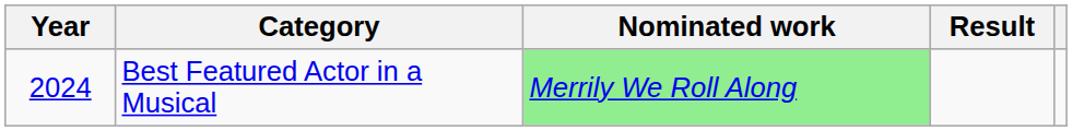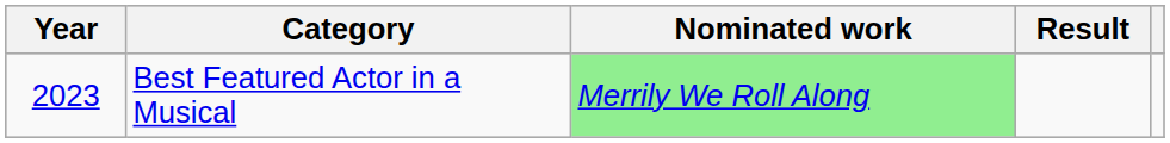 <table class=wikitable>
 <tr>
 <th scope="col" style="width:5em;">Year</th>
 <th scope="col" style="width:26em;">Category</th>
 <th scope="col" style="width:25em;">Nominated work</th>
 <th scope="col" style="width:5em;">Result</th>
 <th scope="col"></th>
 </tr>
 <tr>
-<td style="text-align:center;"><a href='#'>2024</a></td>
+<td style="text-align:center;"><a href='#'>2023</a></td>
 <td><a href='#'>Best Featured Actor in a Musical</a></td>
 <td style="background: lightgreen;"><em><a href='#'>Merrily We Roll Along</a></em></td>
 <td></td>
 <td style="text-align:center;"></td>
 </tr>
 </table>
